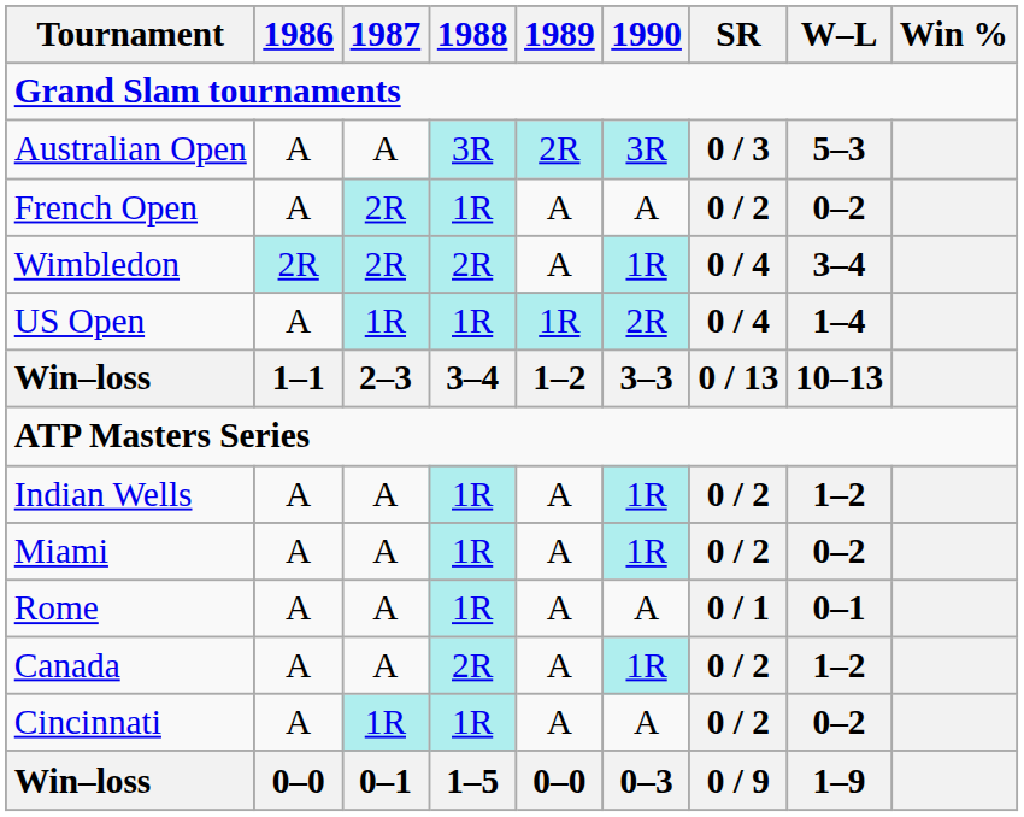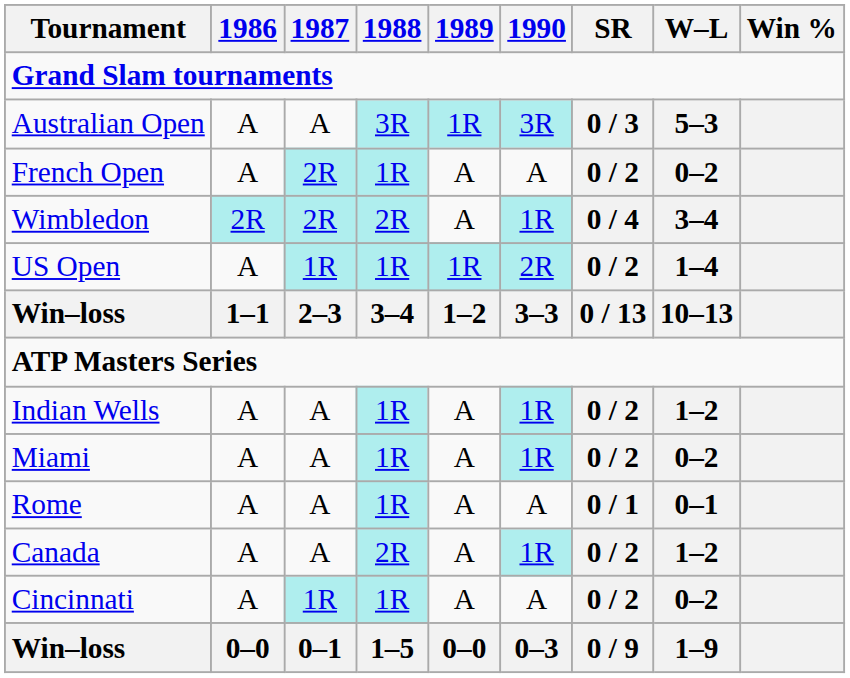 <table class=wikitable style=text-align:center;font-size:97%>
 <tr>
 <th>Tournament</th>
 <th><a href='#'>1986</a></th>
 <th><a href='#'>1987</a></th>
 <th><a href='#'>1988</a></th>
 <th><a href='#'>1989</a></th>
 <th><a href='#'>1990</a></th>
 <th>SR</th>
 <th>W–L</th>
 <th>Win %</th>
 </tr>
 <tr>
 <td colspan=23 align=left><strong><a href='#'>Grand Slam tournaments</a></strong></td>
 </tr>
 <tr>
 <td align=left><a href='#'>Australian Open</a></td>
 <td>A</td>
 <td>A</td>
 <td bgcolor=afeeee><a href='#'>3R</a></td>
-<td bgcolor=afeeee><a href='#'>2R</a></td>
+<td bgcolor=afeeee><a href='#'>1R</a></td>
 <td bgcolor=afeeee><a href='#'>3R</a></td>
 <th>0 / 3</th>
 <th>5–3</th>
 <th></th>
 </tr>
 <tr>
 <td align=left><a href='#'>French Open</a></td>
 <td>A</td>
 <td bgcolor=afeeee><a href='#'>2R</a></td>
 <td bgcolor=afeeee><a href='#'>1R</a></td>
 <td>A</td>
 <td>A</td>
 <th>0 / 2</th>
 <th>0–2</th>
 <th></th>
 </tr>
 <tr>
 <td align=left><a href='#'>Wimbledon</a></td>
 <td bgcolor=afeeee><a href='#'>2R</a></td>
 <td bgcolor=afeeee><a href='#'>2R</a></td>
 <td bgcolor=afeeee><a href='#'>2R</a></td>
 <td>A</td>
 <td bgcolor=afeeee><a href='#'>1R</a></td>
 <th>0 / 4</th>
 <th>3–4</th>
 <th></th>
 </tr>
 <tr>
 <td align=left><a href='#'>US Open</a></td>
 <td>A</td>
 <td bgcolor=afeeee><a href='#'>1R</a></td>
 <td bgcolor=afeeee><a href='#'>1R</a></td>
 <td bgcolor=afeeee><a href='#'>1R</a></td>
 <td bgcolor=afeeee><a href='#'>2R</a></td>
-<th>0 / 4</th>
+<th>0 / 2</th>
 <th>1–4</th>
 <th></th>
 </tr>
 <tr>
 <th style=text-align:left>Win–loss</th>
 <th>1–1</th>
 <th>2–3</th>
 <th>3–4</th>
 <th>1–2</th>
 <th>3–3</th>
 <th>0 / 13</th>
 <th>10–13</th>
 <th></th>
 </tr>
 <tr>
 <td colspan=23 align=left><strong>ATP Masters Series</strong></td>
 </tr>
 <tr>
 <td align=left><a href='#'>Indian Wells</a></td>
 <td>A</td>
 <td>A</td>
 <td bgcolor=afeeee><a href='#'>1R</a></td>
 <td>A</td>
 <td bgcolor=afeeee><a href='#'>1R</a></td>
 <th>0 / 2</th>
 <th>1–2</th>
 <th></th>
 </tr>
 <tr>
 <td align=left><a href='#'>Miami</a></td>
 <td>A</td>
 <td>A</td>
 <td bgcolor=afeeee><a href='#'>1R</a></td>
 <td>A</td>
 <td bgcolor=afeeee><a href='#'>1R</a></td>
 <th>0 / 2</th>
 <th>0–2</th>
 <th></th>
 </tr>
 <tr>
 <td align=left><a href='#'>Rome</a></td>
 <td>A</td>
 <td>A</td>
 <td bgcolor=afeeee><a href='#'>1R</a></td>
 <td>A</td>
 <td>A</td>
 <th>0 / 1</th>
 <th>0–1</th>
 <th></th>
 </tr>
 <tr>
 <td align=left><a href='#'>Canada</a></td>
 <td>A</td>
 <td>A</td>
 <td bgcolor=afeeee><a href='#'>2R</a></td>
 <td>A</td>
 <td bgcolor=afeeee><a href='#'>1R</a></td>
 <th>0 / 2</th>
 <th>1–2</th>
 <th></th>
 </tr>
 <tr>
 <td align=left><a href='#'>Cincinnati</a></td>
 <td>A</td>
 <td bgcolor=afeeee><a href='#'>1R</a></td>
 <td bgcolor=afeeee><a href='#'>1R</a></td>
 <td>A</td>
 <td>A</td>
 <th>0 / 2</th>
 <th>0–2</th>
 <th></th>
 </tr>
 <tr>
 <th style=text-align:left>Win–loss</th>
 <th>0–0</th>
 <th>0–1</th>
 <th>1–5</th>
 <th>0–0</th>
 <th>0–3</th>
 <th>0 / 9</th>
 <th>1–9</th>
 <th></th>
 </tr>
 </table>
